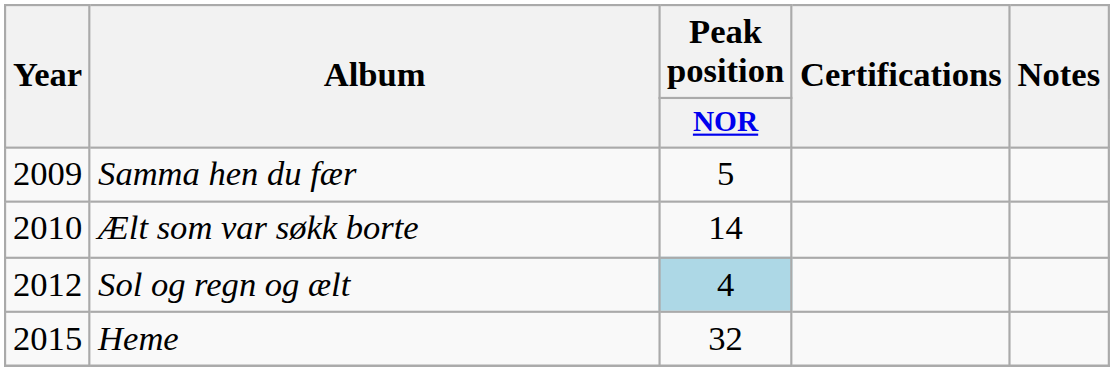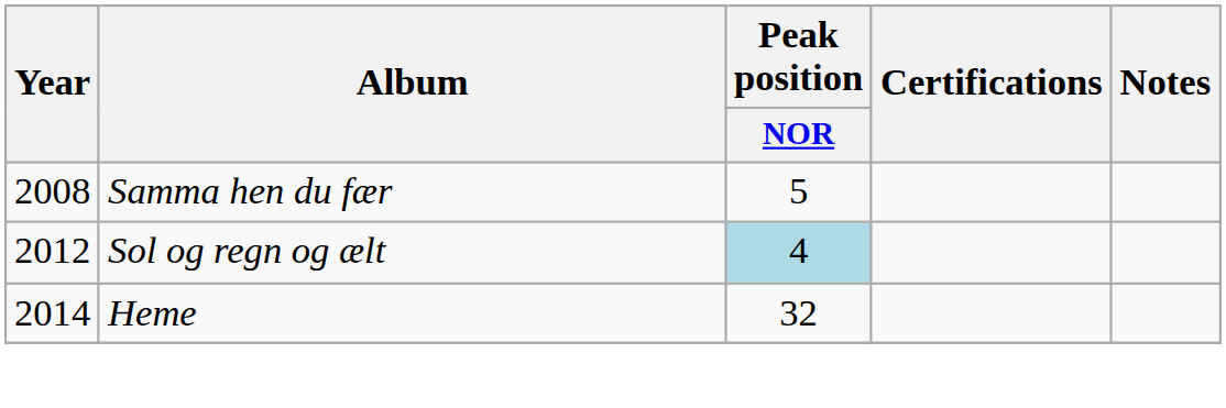 <table class="wikitable plainrowheaders" style="text-align:center;">
 <tr>
 <th scope="col" rowspan="2">Year</th>
 <th scope="col" rowspan="2" style="width:16em;">Album</th>
 <th scope="col">Peak position</th>
 <th scope="col" rowspan="2">Certifications</th>
 <th scope="col" rowspan="2">Notes</th>
 </tr>
 <tr>
 <th scope="col" style="width:3em;font-size:85%;"><a href='#'>NOR</a><br></th>
 </tr>
 <tr>
-<td>2009</td>
+<td>2008</td>
 <td style="text-align:left;"><em>Samma hen du fær</em></td>
 <td>5</td>
-<td style="text-align:left;"></td>
-<td style="text-align:left;"></td>
-</tr>
-<tr>
-<td>2010</td>
-<td style="text-align:left;"><em>Ælt som var søkk borte</em></td>
-<td>14</td>
 <td style="text-align:left;"></td>
 <td style="text-align:left;"></td>
 </tr>
 <tr>
 <td>2012</td>
 <td style="text-align:left;"><em>Sol og regn og ælt</em></td>
 <td style="background: lightblue;">4</td>
 <td style="text-align:left;"></td>
 <td style="text-align:left;"></td>
 </tr>
 <tr>
-<td>2015</td>
+<td>2014</td>
 <td style="text-align:left;"><em>Heme</em></td>
 <td>32</td>
 <td style="text-align:left;"></td>
 <td style="text-align:left;"></td>
 </tr>
 <tr>
 </tr>
 </table>
